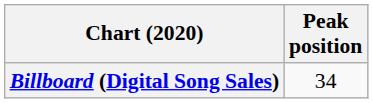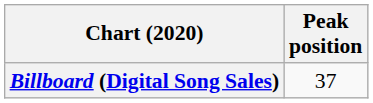 <table class="wikitable sortable plainrowheaders" style="text-align:center">
 <tr>
 <th scope="col">Chart (2020)</th>
 <th scope="col">Peak<br>position</th>
 </tr>
 <tr>
 <th scope="row"><a href='#'><em>Billboard</em></a> (<a href='#'>Digital Song Sales</a>)</th>
-<td align="center">34</td>
+<td align="center">37</td>
 </tr>
 </table>
